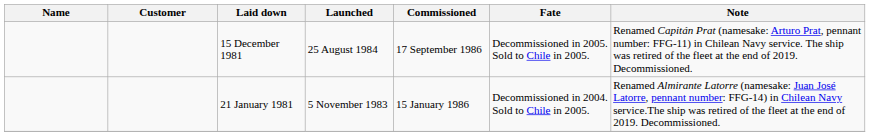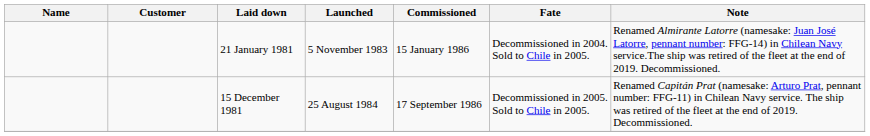 <table class="wikitable">
 <tr>
 <th width="200">Name</th>
 <th width="200">Customer</th>
 <th width="150">Laid down</th>
 <th width="150">Launched</th>
 <th width="150">Commissioned</th>
 <th width="200">Fate</th>
 <th width="500">Note</th>
 </tr>
 <tr>
 <td></td>
 <td></td>
+<td>21 January 1981</td>
+<td>5 November 1983</td>
+<td>15 January 1986</td>
+<td>Decommissioned in 2004. Sold to <a href='#'>Chile</a> in 2005.</td>
+<td>Renamed <em>Almirante Latorre</em> (namesake: <a href='#'>Juan José Latorre</a>, <a href='#'>pennant number</a>: FFG-14) in <a href='#'>Chilean Navy</a> service.The ship was retired of the fleet at the end of 2019. Decommissioned.</td>
+</tr>
+<tr>
+<td></td>
+<td></td>
 <td>15 December 1981</td>
 <td>25 August 1984</td>
 <td>17 September 1986</td>
 <td>Decommissioned in 2005. Sold to <a href='#'>Chile</a> in 2005.</td>
 <td>Renamed <em>Capitán Prat</em> (namesake: <a href='#'>Arturo Prat</a>, pennant number: FFG-11) in Chilean Navy service. The ship was retired of the fleet at the end of 2019. Decommissioned.</td>
 </tr>
 <tr>
-<td></td>
-<td></td>
-<td>21 January 1981</td>
-<td>5 November 1983</td>
-<td>15 January 1986</td>
-<td>Decommissioned in 2004. Sold to <a href='#'>Chile</a> in 2005.</td>
-<td>Renamed <em>Almirante Latorre</em> (namesake: <a href='#'>Juan José Latorre</a>, <a href='#'>pennant number</a>: FFG-14) in <a href='#'>Chilean Navy</a> service.The ship was retired of the fleet at the end of 2019. Decommissioned.</td>
-</tr>
-<tr>
 </tr>
 </table>
